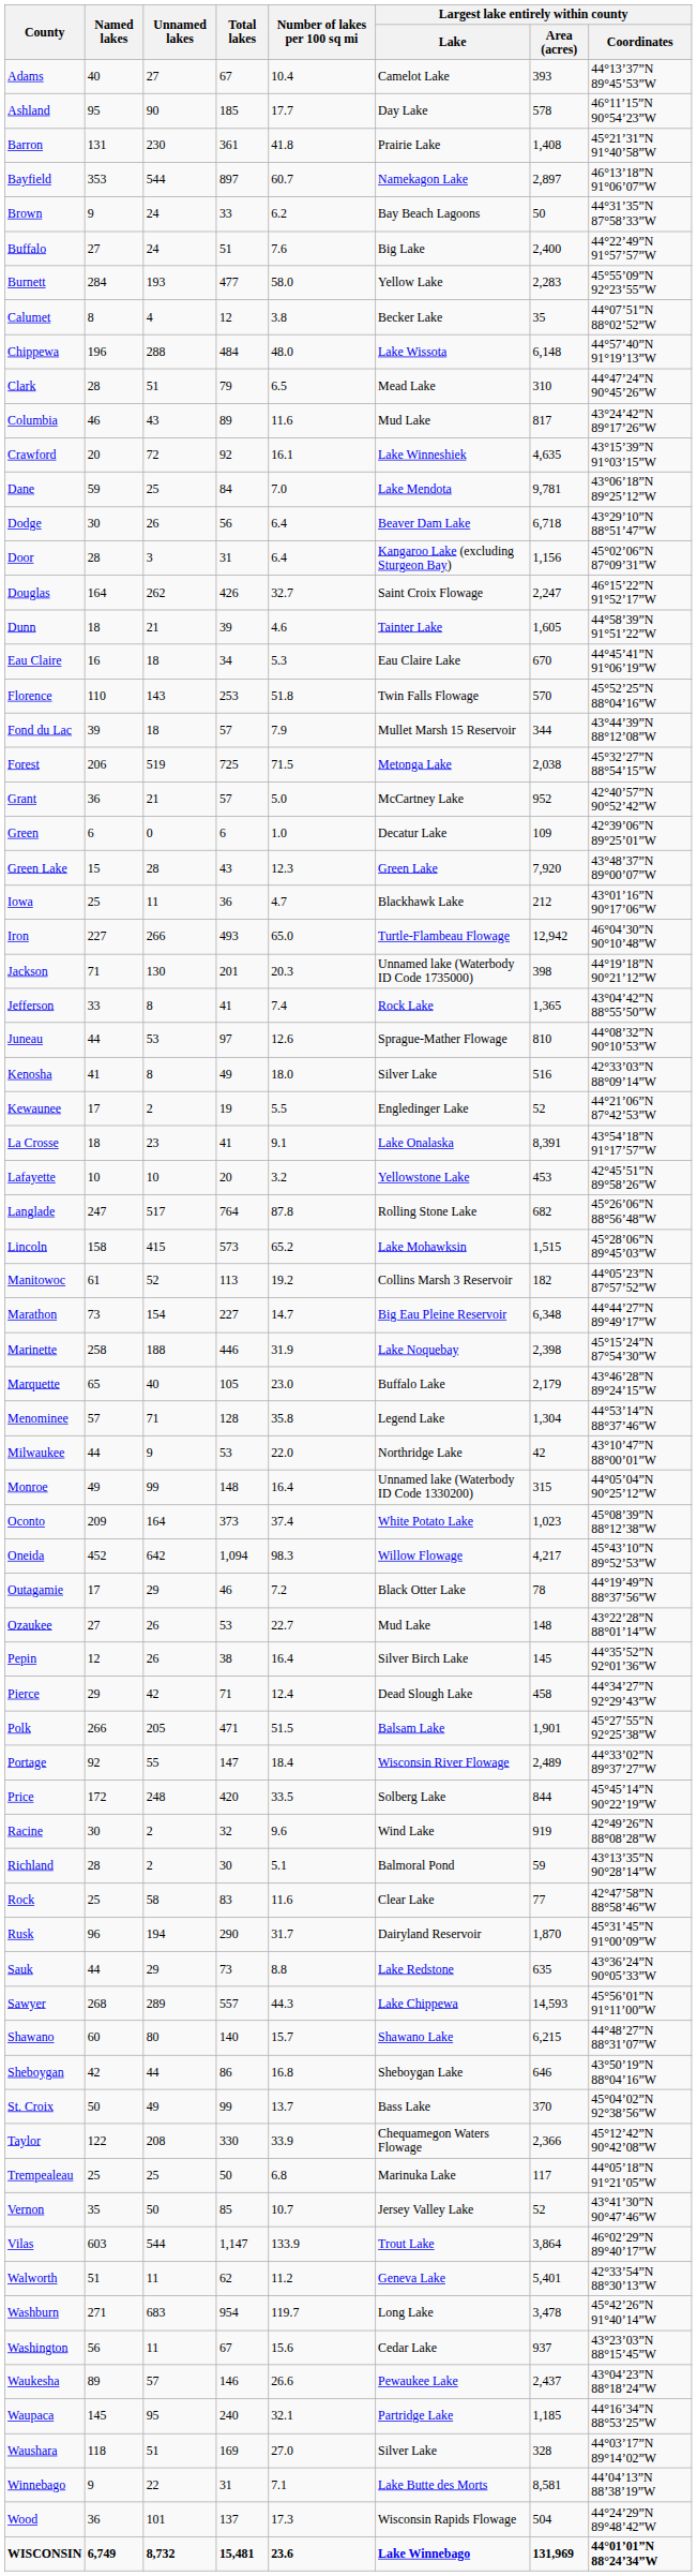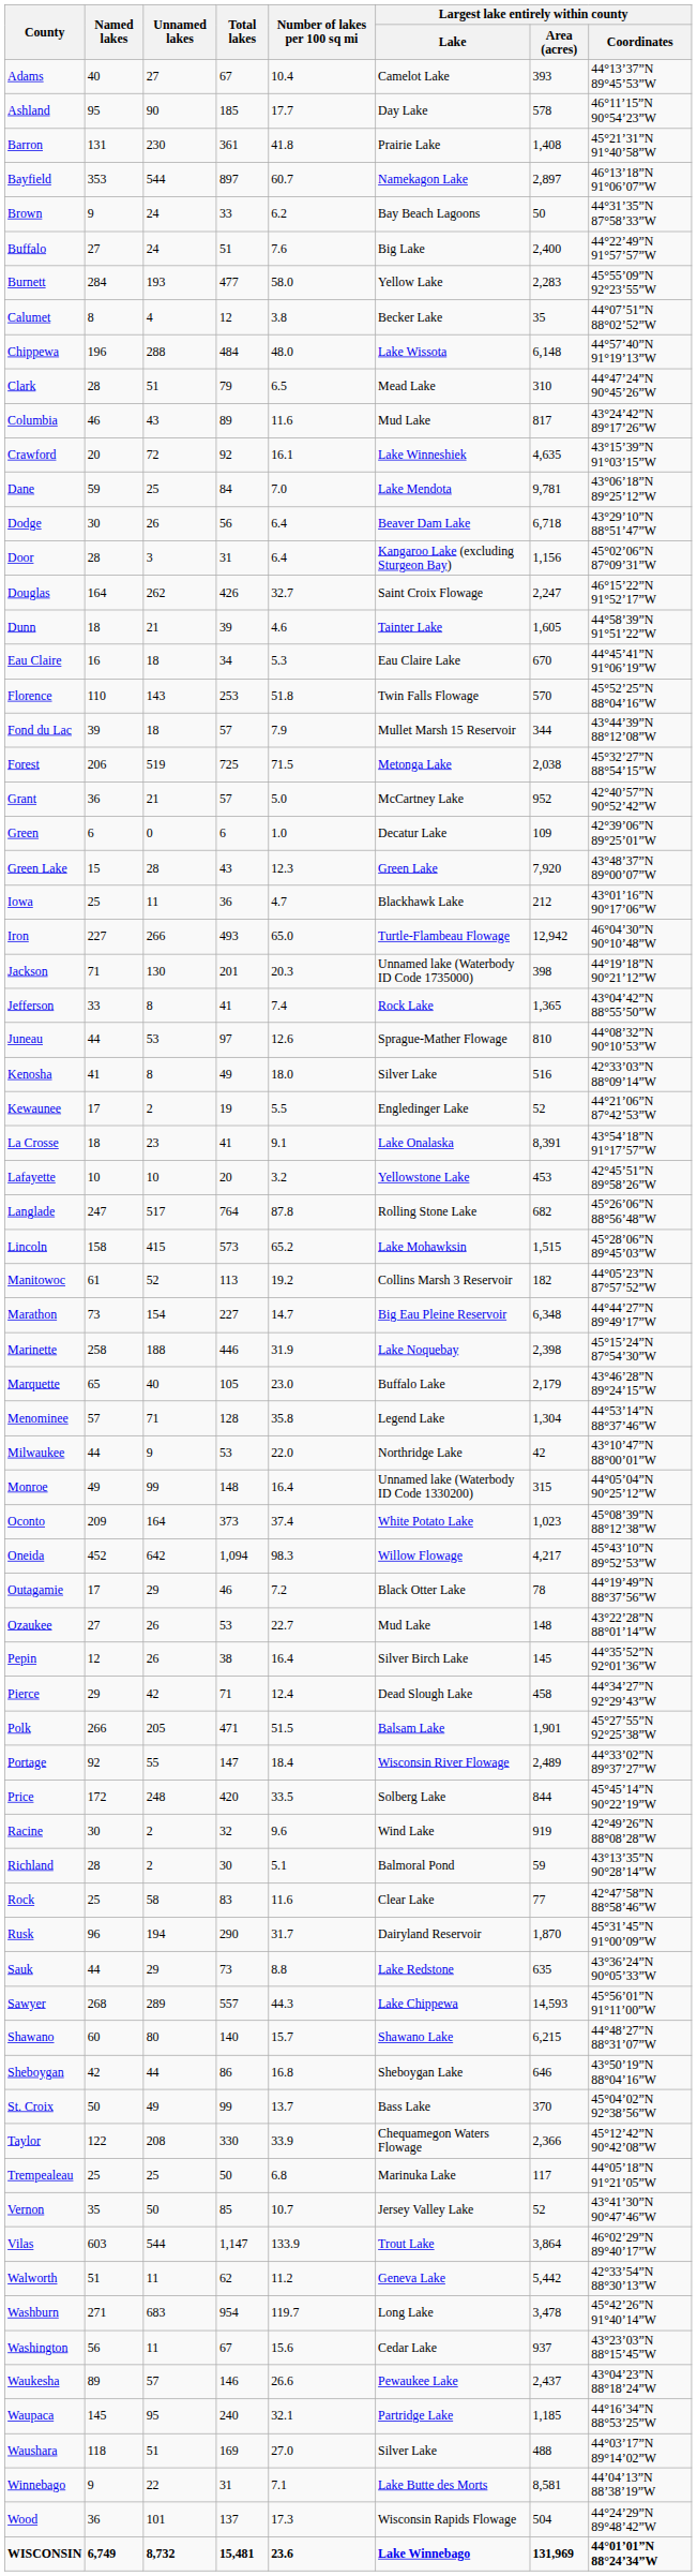 <table class="wikitable sortable col2center col3center col4center col5right">
 <tr>
 <th rowspan=2><strong>County</strong></th>
 <th rowspan=2><strong>Named lakes</strong></th>
 <th rowspan=2><strong>Unnamed lakes</strong></th>
 <th rowspan=2><strong>Total lakes</strong></th>
 <th rowspan=2><strong>Number of lakes per 100 sq mi</strong></th>
 <th colspan=3><strong>Largest lake entirely within county</strong></th>
 </tr>
 <tr>
 <th><strong>Lake</strong></th>
 <th><strong>Area (acres)</strong></th>
 <th><strong>Coordinates</strong></th>
 </tr>
 <tr>
 <td><a href='#'>Adams</a></td>
 <td>40</td>
 <td>27</td>
 <td>67</td>
 <td>10.4</td>
 <td>Camelot Lake</td>
 <td>393</td>
 <td>44°13’37”N 89°45’53”W</td>
 </tr>
 <tr>
 <td><a href='#'>Ashland</a></td>
 <td>95</td>
 <td>90</td>
 <td>185</td>
 <td>17.7</td>
 <td>Day Lake</td>
 <td>578</td>
 <td>46°11’15”N 90°54’23”W</td>
 </tr>
 <tr>
 <td><a href='#'>Barron</a></td>
 <td>131</td>
 <td>230</td>
 <td>361</td>
 <td>41.8</td>
 <td>Prairie Lake</td>
 <td>1,408</td>
 <td>45°21’31”N 91°40’58”W</td>
 </tr>
 <tr>
 <td><a href='#'>Bayfield</a></td>
 <td>353</td>
 <td>544</td>
 <td>897</td>
 <td>60.7</td>
 <td><a href='#'>Namekagon Lake</a></td>
 <td>2,897</td>
 <td>46°13’18”N 91°06’07”W</td>
 </tr>
 <tr>
 <td><a href='#'>Brown</a></td>
 <td>9</td>
 <td>24</td>
 <td>33</td>
 <td>6.2</td>
 <td>Bay Beach Lagoons</td>
 <td>50</td>
 <td>44°31’35”N 87°58’33”W</td>
 </tr>
 <tr>
 <td><a href='#'>Buffalo</a></td>
 <td>27</td>
 <td>24</td>
 <td>51</td>
 <td>7.6</td>
 <td>Big Lake</td>
 <td>2,400</td>
 <td>44°22’49”N 91°57’57”W</td>
 </tr>
 <tr>
 <td><a href='#'>Burnett</a></td>
 <td>284</td>
 <td>193</td>
 <td>477</td>
 <td>58.0</td>
 <td>Yellow Lake</td>
 <td>2,283</td>
 <td>45°55’09”N 92°23’55”W</td>
 </tr>
 <tr>
 <td><a href='#'>Calumet</a></td>
 <td>8</td>
 <td>4</td>
 <td>12</td>
 <td>3.8</td>
 <td>Becker Lake</td>
 <td>35</td>
 <td>44°07’51”N 88°02’52”W</td>
 </tr>
 <tr>
 <td><a href='#'>Chippewa</a></td>
 <td>196</td>
 <td>288</td>
 <td>484</td>
 <td>48.0</td>
 <td><a href='#'>Lake Wissota</a></td>
 <td>6,148</td>
 <td>44°57’40”N 91°19’13”W</td>
 </tr>
 <tr>
 <td><a href='#'>Clark</a></td>
 <td>28</td>
 <td>51</td>
 <td>79</td>
 <td>6.5</td>
 <td>Mead Lake</td>
 <td>310</td>
 <td>44°47’24”N 90°45’26”W</td>
 </tr>
 <tr>
 <td><a href='#'>Columbia</a></td>
 <td>46</td>
 <td>43</td>
 <td>89</td>
 <td>11.6</td>
 <td>Mud Lake</td>
 <td>817</td>
 <td>43°24’42”N 89°17’26”W</td>
 </tr>
 <tr>
 <td><a href='#'>Crawford</a></td>
 <td>20</td>
 <td>72</td>
 <td>92</td>
 <td>16.1</td>
 <td><a href='#'>Lake Winneshiek</a></td>
 <td>4,635</td>
 <td>43°15’39”N 91°03’15”W</td>
 </tr>
 <tr>
 <td><a href='#'>Dane</a></td>
 <td>59</td>
 <td>25</td>
 <td>84</td>
 <td>7.0</td>
 <td><a href='#'>Lake Mendota</a></td>
 <td>9,781</td>
 <td>43°06’18”N 89°25’12”W</td>
 </tr>
 <tr>
 <td><a href='#'>Dodge</a></td>
 <td>30</td>
 <td>26</td>
 <td>56</td>
 <td>6.4</td>
 <td><a href='#'>Beaver Dam Lake</a></td>
 <td>6,718</td>
 <td>43°29’10”N 88°51’47”W</td>
 </tr>
 <tr>
 <td><a href='#'>Door</a></td>
 <td>28</td>
 <td>3</td>
 <td>31</td>
 <td>6.4</td>
 <td><a href='#'>Kangaroo Lake</a> (excluding <a href='#'>Sturgeon Bay</a>)</td>
 <td>1,156</td>
 <td>45°02’06”N 87°09’31”W</td>
 </tr>
 <tr>
 <td><a href='#'>Douglas</a></td>
 <td>164</td>
 <td>262</td>
 <td>426</td>
 <td>32.7</td>
 <td>Saint Croix Flowage</td>
 <td>2,247</td>
 <td>46°15’22”N 91°52’17”W</td>
 </tr>
 <tr>
 <td><a href='#'>Dunn</a></td>
 <td>18</td>
 <td>21</td>
 <td>39</td>
 <td>4.6</td>
 <td><a href='#'>Tainter Lake</a></td>
 <td>1,605</td>
 <td>44°58’39”N 91°51’22”W</td>
 </tr>
 <tr>
 <td><a href='#'>Eau Claire</a></td>
 <td>16</td>
 <td>18</td>
 <td>34</td>
 <td>5.3</td>
 <td>Eau Claire Lake</td>
 <td>670</td>
 <td>44°45’41”N 91°06’19”W</td>
 </tr>
 <tr>
 <td><a href='#'>Florence</a></td>
 <td>110</td>
 <td>143</td>
 <td>253</td>
 <td>51.8</td>
 <td>Twin Falls Flowage</td>
 <td>570</td>
 <td>45°52’25”N 88°04’16”W</td>
 </tr>
 <tr>
 <td><a href='#'>Fond du Lac</a></td>
 <td>39</td>
 <td>18</td>
 <td>57</td>
 <td>7.9</td>
 <td>Mullet Marsh 15 Reservoir</td>
 <td>344</td>
 <td>43°44’39”N 88°12’08”W</td>
 </tr>
 <tr>
 <td><a href='#'>Forest</a></td>
 <td>206</td>
 <td>519</td>
 <td>725</td>
 <td>71.5</td>
 <td><a href='#'>Metonga Lake</a></td>
 <td>2,038</td>
 <td>45°32’27”N 88°54’15”W</td>
 </tr>
 <tr>
 <td><a href='#'>Grant</a></td>
 <td>36</td>
 <td>21</td>
 <td>57</td>
 <td>5.0</td>
 <td>McCartney Lake</td>
 <td>952</td>
 <td>42°40’57”N 90°52’42”W</td>
 </tr>
 <tr>
 <td><a href='#'>Green</a></td>
 <td>6</td>
 <td>0</td>
 <td>6</td>
 <td>1.0</td>
 <td>Decatur Lake</td>
 <td>109</td>
 <td>42°39’06”N 89°25’01”W</td>
 </tr>
 <tr>
 <td><a href='#'>Green Lake</a></td>
 <td>15</td>
 <td>28</td>
 <td>43</td>
 <td>12.3</td>
 <td><a href='#'>Green Lake</a></td>
 <td>7,920</td>
 <td>43°48’37”N 89°00’07”W</td>
 </tr>
 <tr>
 <td><a href='#'>Iowa</a></td>
 <td>25</td>
 <td>11</td>
 <td>36</td>
 <td>4.7</td>
 <td>Blackhawk Lake</td>
 <td>212</td>
 <td>43°01’16”N 90°17’06”W</td>
 </tr>
 <tr>
 <td><a href='#'>Iron</a></td>
 <td>227</td>
 <td>266</td>
 <td>493</td>
 <td>65.0</td>
 <td><a href='#'>Turtle-Flambeau Flowage</a></td>
 <td>12,942</td>
 <td>46°04’30”N 90°10’48”W</td>
 </tr>
 <tr>
 <td><a href='#'>Jackson</a></td>
 <td>71</td>
 <td>130</td>
 <td>201</td>
 <td>20.3</td>
 <td>Unnamed lake (Waterbody ID Code 1735000)</td>
 <td>398</td>
 <td>44°19’18”N 90°21’12”W</td>
 </tr>
 <tr>
 <td><a href='#'>Jefferson</a></td>
 <td>33</td>
 <td>8</td>
 <td>41</td>
 <td>7.4</td>
 <td><a href='#'>Rock Lake</a></td>
 <td>1,365</td>
 <td>43°04’42”N 88°55’50”W</td>
 </tr>
 <tr>
 <td><a href='#'>Juneau</a></td>
 <td>44</td>
 <td>53</td>
 <td>97</td>
 <td>12.6</td>
 <td>Sprague-Mather Flowage</td>
 <td>810</td>
 <td>44°08’32”N 90°10’53”W</td>
 </tr>
 <tr>
 <td><a href='#'>Kenosha</a></td>
 <td>41</td>
 <td>8</td>
 <td>49</td>
 <td>18.0</td>
 <td>Silver Lake</td>
 <td>516</td>
 <td>42°33’03”N 88°09’14”W</td>
 </tr>
 <tr>
 <td><a href='#'>Kewaunee</a></td>
 <td>17</td>
 <td>2</td>
 <td>19</td>
 <td>5.5</td>
 <td>Engledinger Lake</td>
 <td>52</td>
 <td>44°21’06”N 87°42’53”W</td>
 </tr>
 <tr>
 <td><a href='#'>La Crosse</a></td>
 <td>18</td>
 <td>23</td>
 <td>41</td>
 <td>9.1</td>
 <td><a href='#'>Lake Onalaska</a></td>
 <td>8,391</td>
 <td>43°54’18”N 91°17’57”W</td>
 </tr>
 <tr>
 <td><a href='#'>Lafayette</a></td>
 <td>10</td>
 <td>10</td>
 <td>20</td>
 <td>3.2</td>
 <td><a href='#'>Yellowstone Lake</a></td>
 <td>453</td>
 <td>42°45’51”N 89°58’26”W</td>
 </tr>
 <tr>
 <td><a href='#'>Langlade</a></td>
 <td>247</td>
 <td>517</td>
 <td>764</td>
 <td>87.8</td>
 <td>Rolling Stone Lake</td>
 <td>682</td>
 <td>45°26’06”N 88°56’48”W</td>
 </tr>
 <tr>
 <td><a href='#'>Lincoln</a></td>
 <td>158</td>
 <td>415</td>
 <td>573</td>
 <td>65.2</td>
 <td><a href='#'>Lake Mohawksin</a></td>
 <td>1,515</td>
 <td>45°28’06”N 89°45’03”W</td>
 </tr>
 <tr>
 <td><a href='#'>Manitowoc</a></td>
 <td>61</td>
 <td>52</td>
 <td>113</td>
 <td>19.2</td>
 <td>Collins Marsh 3 Reservoir</td>
 <td>182</td>
 <td>44°05’23”N 87°57’52”W</td>
 </tr>
 <tr>
 <td><a href='#'>Marathon</a></td>
 <td>73</td>
 <td>154</td>
 <td>227</td>
 <td>14.7</td>
 <td><a href='#'>Big Eau Pleine Reservoir</a></td>
 <td>6,348</td>
 <td>44°44’27”N 89°49’17”W</td>
 </tr>
 <tr>
 <td><a href='#'>Marinette</a></td>
 <td>258</td>
 <td>188</td>
 <td>446</td>
 <td>31.9</td>
 <td><a href='#'>Lake Noquebay</a></td>
 <td>2,398</td>
 <td>45°15’24”N 87°54’30”W</td>
 </tr>
 <tr>
 <td><a href='#'>Marquette</a></td>
 <td>65</td>
 <td>40</td>
 <td>105</td>
 <td>23.0</td>
 <td>Buffalo Lake</td>
 <td>2,179</td>
 <td>43°46’28”N 89°24’15”W</td>
 </tr>
 <tr>
 <td><a href='#'>Menominee</a></td>
 <td>57</td>
 <td>71</td>
 <td>128</td>
 <td>35.8</td>
 <td>Legend Lake</td>
 <td>1,304</td>
 <td>44°53’14”N 88°37’46”W</td>
 </tr>
 <tr>
 <td><a href='#'>Milwaukee</a></td>
 <td>44</td>
 <td>9</td>
 <td>53</td>
 <td>22.0</td>
 <td>Northridge Lake</td>
 <td>42</td>
 <td>43°10’47”N 88°00’01”W</td>
 </tr>
 <tr>
 <td><a href='#'>Monroe</a></td>
 <td>49</td>
 <td>99</td>
 <td>148</td>
 <td>16.4</td>
 <td>Unnamed lake (Waterbody ID Code 1330200)</td>
 <td>315</td>
 <td>44°05’04”N 90°25’12”W</td>
 </tr>
 <tr>
 <td><a href='#'>Oconto</a></td>
 <td>209</td>
 <td>164</td>
 <td>373</td>
 <td>37.4</td>
 <td><a href='#'>White Potato Lake</a></td>
 <td>1,023</td>
 <td>45°08’39”N 88°12’38”W</td>
 </tr>
 <tr>
 <td><a href='#'>Oneida</a></td>
 <td>452</td>
 <td>642</td>
 <td>1,094</td>
 <td>98.3</td>
 <td><a href='#'>Willow Flowage</a></td>
 <td>4,217</td>
 <td>45°43’10”N 89°52’53”W</td>
 </tr>
 <tr>
 <td><a href='#'>Outagamie</a></td>
 <td>17</td>
 <td>29</td>
 <td>46</td>
 <td>7.2</td>
 <td>Black Otter Lake</td>
 <td>78</td>
 <td>44°19’49”N 88°37’56”W</td>
 </tr>
 <tr>
 <td><a href='#'>Ozaukee</a></td>
 <td>27</td>
 <td>26</td>
 <td>53</td>
 <td>22.7</td>
 <td>Mud Lake</td>
 <td>148</td>
 <td>43°22’28”N 88°01’14”W</td>
 </tr>
 <tr>
 <td><a href='#'>Pepin</a></td>
 <td>12</td>
 <td>26</td>
 <td>38</td>
 <td>16.4</td>
 <td>Silver Birch Lake</td>
 <td>145</td>
 <td>44°35’52”N 92°01’36”W</td>
 </tr>
 <tr>
 <td><a href='#'>Pierce</a></td>
 <td>29</td>
 <td>42</td>
 <td>71</td>
 <td>12.4</td>
 <td>Dead Slough Lake</td>
 <td>458</td>
 <td>44°34’27”N 92°29’43”W</td>
 </tr>
 <tr>
 <td><a href='#'>Polk</a></td>
 <td>266</td>
 <td>205</td>
 <td>471</td>
 <td>51.5</td>
 <td><a href='#'>Balsam Lake</a></td>
 <td>1,901</td>
 <td>45°27’55”N 92°25’38”W</td>
 </tr>
 <tr>
 <td><a href='#'>Portage</a></td>
 <td>92</td>
 <td>55</td>
 <td>147</td>
 <td>18.4</td>
 <td><a href='#'>Wisconsin River Flowage</a></td>
 <td>2,489</td>
 <td>44°33’02”N 89°37’27”W</td>
 </tr>
 <tr>
 <td><a href='#'>Price</a></td>
 <td>172</td>
 <td>248</td>
 <td>420</td>
 <td>33.5</td>
 <td>Solberg Lake</td>
 <td>844</td>
 <td>45°45’14”N 90°22’19”W</td>
 </tr>
 <tr>
 <td><a href='#'>Racine</a></td>
 <td>30</td>
 <td>2</td>
 <td>32</td>
 <td>9.6</td>
 <td>Wind Lake</td>
 <td>919</td>
 <td>42°49’26”N 88°08’28”W</td>
 </tr>
 <tr>
 <td><a href='#'>Richland</a></td>
 <td>28</td>
 <td>2</td>
 <td>30</td>
 <td>5.1</td>
 <td>Balmoral Pond</td>
 <td>59</td>
 <td>43°13’35”N 90°28’14”W</td>
 </tr>
 <tr>
 <td><a href='#'>Rock</a></td>
 <td>25</td>
 <td>58</td>
 <td>83</td>
 <td>11.6</td>
 <td>Clear Lake</td>
 <td>77</td>
 <td>42°47’58”N 88°58’46”W</td>
 </tr>
 <tr>
 <td><a href='#'>Rusk</a></td>
 <td>96</td>
 <td>194</td>
 <td>290</td>
 <td>31.7</td>
 <td>Dairyland Reservoir</td>
 <td>1,870</td>
 <td>45°31’45”N 91°00’09”W</td>
 </tr>
 <tr>
 <td><a href='#'>Sauk</a></td>
 <td>44</td>
 <td>29</td>
 <td>73</td>
 <td>8.8</td>
 <td><a href='#'>Lake Redstone</a></td>
 <td>635</td>
 <td>43°36’24”N 90°05’33”W</td>
 </tr>
 <tr>
 <td><a href='#'>Sawyer</a></td>
 <td>268</td>
 <td>289</td>
 <td>557</td>
 <td>44.3</td>
 <td><a href='#'>Lake Chippewa</a></td>
 <td>14,593</td>
 <td>45°56’01”N 91°11’00”W</td>
 </tr>
 <tr>
 <td><a href='#'>Shawano</a></td>
 <td>60</td>
 <td>80</td>
 <td>140</td>
 <td>15.7</td>
 <td><a href='#'>Shawano Lake</a></td>
 <td>6,215</td>
 <td>44°48’27”N 88°31’07”W</td>
 </tr>
 <tr>
 <td><a href='#'>Sheboygan</a></td>
 <td>42</td>
 <td>44</td>
 <td>86</td>
 <td>16.8</td>
 <td>Sheboygan Lake</td>
 <td>646</td>
 <td>43°50’19”N 88°04’16”W</td>
 </tr>
 <tr>
 <td><a href='#'>St. Croix</a></td>
 <td>50</td>
 <td>49</td>
 <td>99</td>
 <td>13.7</td>
 <td>Bass Lake</td>
 <td>370</td>
 <td>45°04’02”N 92°38’56”W</td>
 </tr>
 <tr>
 <td><a href='#'>Taylor</a></td>
 <td>122</td>
 <td>208</td>
 <td>330</td>
 <td>33.9</td>
 <td>Chequamegon Waters Flowage</td>
 <td>2,366</td>
 <td>45°12’42”N 90°42’08”W</td>
 </tr>
 <tr>
 <td><a href='#'>Trempealeau</a></td>
 <td>25</td>
 <td>25</td>
 <td>50</td>
 <td>6.8</td>
 <td>Marinuka Lake</td>
 <td>117</td>
 <td>44°05’18”N 91°21’05”W</td>
 </tr>
 <tr>
 <td><a href='#'>Vernon</a></td>
 <td>35</td>
 <td>50</td>
 <td>85</td>
 <td>10.7</td>
 <td>Jersey Valley Lake</td>
 <td>52</td>
 <td>43°41’30”N 90°47’46”W</td>
 </tr>
 <tr>
 <td><a href='#'>Vilas</a></td>
 <td>603</td>
 <td>544</td>
 <td>1,147</td>
 <td>133.9</td>
 <td><a href='#'>Trout Lake</a></td>
 <td>3,864</td>
 <td>46°02’29”N 89°40’17”W</td>
 </tr>
 <tr>
 <td><a href='#'>Walworth</a></td>
 <td>51</td>
 <td>11</td>
 <td>62</td>
 <td>11.2</td>
 <td><a href='#'>Geneva Lake</a></td>
-<td>5,401</td>
+<td>5,442</td>
 <td>42°33’54”N 88°30’13”W</td>
 </tr>
 <tr>
 <td><a href='#'>Washburn</a></td>
 <td>271</td>
 <td>683</td>
 <td>954</td>
 <td>119.7</td>
 <td>Long Lake</td>
 <td>3,478</td>
 <td>45°42’26”N 91°40’14”W</td>
 </tr>
 <tr>
 <td><a href='#'>Washington</a></td>
 <td>56</td>
 <td>11</td>
 <td>67</td>
 <td>15.6</td>
 <td>Cedar Lake</td>
 <td>937</td>
 <td>43°23’03”N 88°15’45”W</td>
 </tr>
 <tr>
 <td><a href='#'>Waukesha</a></td>
 <td>89</td>
 <td>57</td>
 <td>146</td>
 <td>26.6</td>
 <td><a href='#'>Pewaukee Lake</a></td>
 <td>2,437</td>
 <td>43°04’23”N 88°18’24”W</td>
 </tr>
 <tr>
 <td><a href='#'>Waupaca</a></td>
 <td>145</td>
 <td>95</td>
 <td>240</td>
 <td>32.1</td>
 <td><a href='#'>Partridge Lake</a></td>
 <td>1,185</td>
 <td>44°16’34”N 88°53’25”W</td>
 </tr>
 <tr>
 <td><a href='#'>Waushara</a></td>
 <td>118</td>
 <td>51</td>
 <td>169</td>
 <td>27.0</td>
 <td>Silver Lake</td>
-<td>328</td>
+<td>488</td>
 <td>44°03’17”N 89°14’02”W</td>
 </tr>
 <tr>
 <td><a href='#'>Winnebago</a></td>
 <td>9</td>
 <td>22</td>
 <td>31</td>
 <td>7.1</td>
 <td><a href='#'>Lake Butte des Morts</a></td>
 <td>8,581</td>
 <td>44’04’13”N 88’38’19”W</td>
 </tr>
 <tr>
 <td><a href='#'>Wood</a></td>
 <td>36</td>
 <td>101</td>
 <td>137</td>
 <td>17.3</td>
 <td>Wisconsin Rapids Flowage</td>
 <td>504</td>
 <td>44°24’29”N 89°48’42”W</td>
 </tr>
 <tr class=sortbottom>
 <td><strong>WISCONSIN</strong></td>
 <td><strong>6,749</strong></td>
 <td><strong>8,732</strong></td>
 <td><strong>15,481</strong></td>
 <td><strong>23.6</strong></td>
 <td><strong><a href='#'>Lake Winnebago</a></strong></td>
 <td><strong>131,969</strong></td>
 <td><strong>44°01’01”N 88°24’34”W</strong></td>
 </tr>
 </table>
